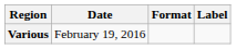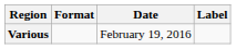 <table class="wikitable plainrowheaders">
 <tr>
 <th scope="col">Region</th>
+<th scope="col">Format</th>
 <th scope="col">Date</th>
-<th scope="col">Format</th>
 <th scope="col">Label</th>
 </tr>
 <tr>
 <th scope="row">Various</th>
+<td></td>
 <td>February 19, 2016</td>
-<td></td>
 <td></td>
 </tr>
 </table>
